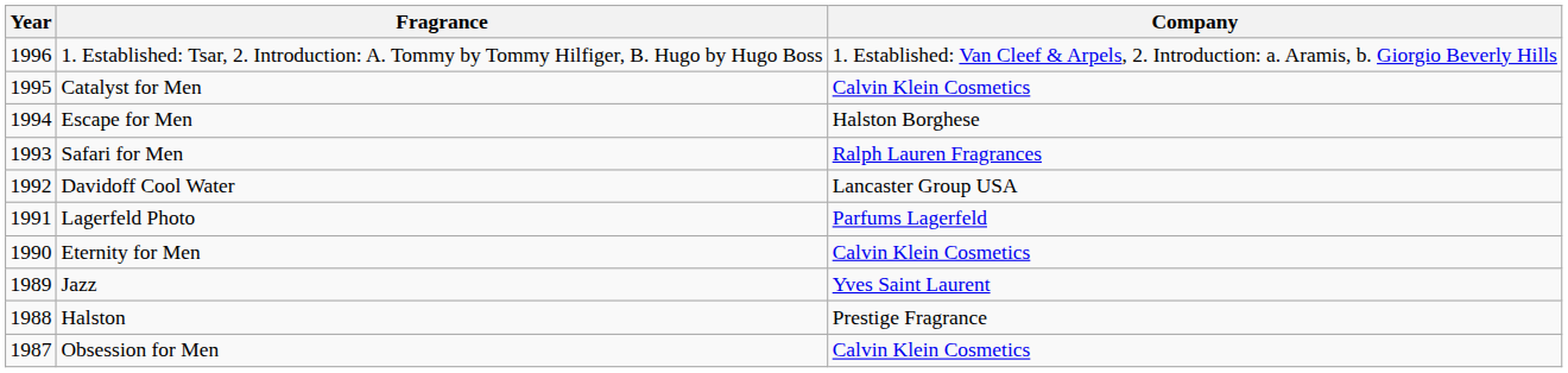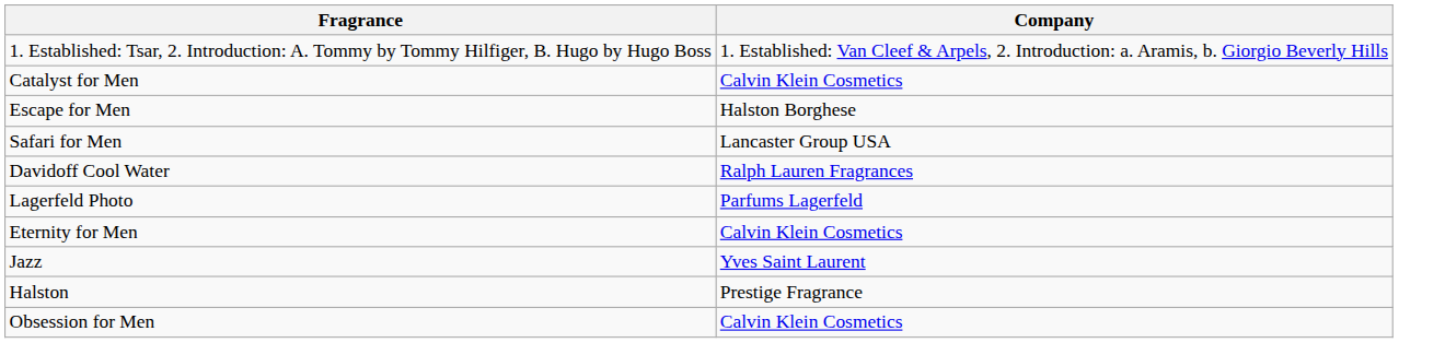 <table class="wikitable sortable">
 <tr>
-<th>Year</th>
 <th>Fragrance</th>
 <th>Company</th>
 </tr>
 <tr>
-<td>1996</td>
 <td>1. Established: Tsar, 2. Introduction: A. Tommy by Tommy Hilfiger, B. Hugo by Hugo Boss</td>
 <td>1. Established: <a href='#'>Van Cleef & Arpels</a>, 2. Introduction: a. Aramis, b. <a href='#'>Giorgio Beverly Hills</a></td>
 </tr>
 <tr>
-<td>1995</td>
 <td>Catalyst for Men</td>
 <td><a href='#'>Calvin Klein Cosmetics</a></td>
 </tr>
 <tr>
-<td>1994</td>
 <td>Escape for Men</td>
 <td>Halston Borghese</td>
 </tr>
 <tr>
-<td>1993</td>
 <td>Safari for Men</td>
+<td>Lancaster Group USA</td>
+</tr>
+<tr>
+<td>Davidoff Cool Water</td>
 <td><a href='#'>Ralph Lauren Fragrances</a></td>
 </tr>
 <tr>
-<td>1992</td>
-<td>Davidoff Cool Water</td>
-<td>Lancaster Group USA</td>
-</tr>
-<tr>
-<td>1991</td>
 <td>Lagerfeld Photo</td>
 <td><a href='#'>Parfums Lagerfeld</a></td>
 </tr>
 <tr>
-<td>1990</td>
 <td>Eternity for Men</td>
 <td><a href='#'>Calvin Klein Cosmetics</a></td>
 </tr>
 <tr>
-<td>1989</td>
 <td>Jazz</td>
 <td><a href='#'>Yves Saint Laurent</a></td>
 </tr>
 <tr>
-<td>1988</td>
 <td>Halston</td>
 <td>Prestige Fragrance</td>
 </tr>
 <tr>
-<td>1987</td>
 <td>Obsession for Men</td>
 <td><a href='#'>Calvin Klein Cosmetics</a></td>
 </tr>
 </table>
